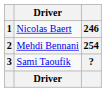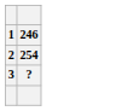 <table align=left| class="wikitable" style="font-size: 85%; text-align: center">
 <tr valign="top">
 <th valign=middle></th>
-<th valign=middle>Driver</th>
 <th valign=middle>  </th>
 </tr>
 <tr>
 <th>1</th>
-<td align="left"> <a href='#'>Nicolas Baert</a></td>
 <th>246</th>
 </tr>
 <tr>
 <th>2</th>
-<td align="left"> <a href='#'>Mehdi Bennani</a></td>
 <th>254</th>
 </tr>
 <tr>
 <th>3</th>
-<td align="left"> <a href='#'>Sami Taoufik</a></td>
 <th>?</th>
 </tr>
 <tr valign="top">
 <th valign=middle></th>
-<th valign=middle>Driver</th>
 <th valign=middle>  </th>
 </tr>
 </table>
